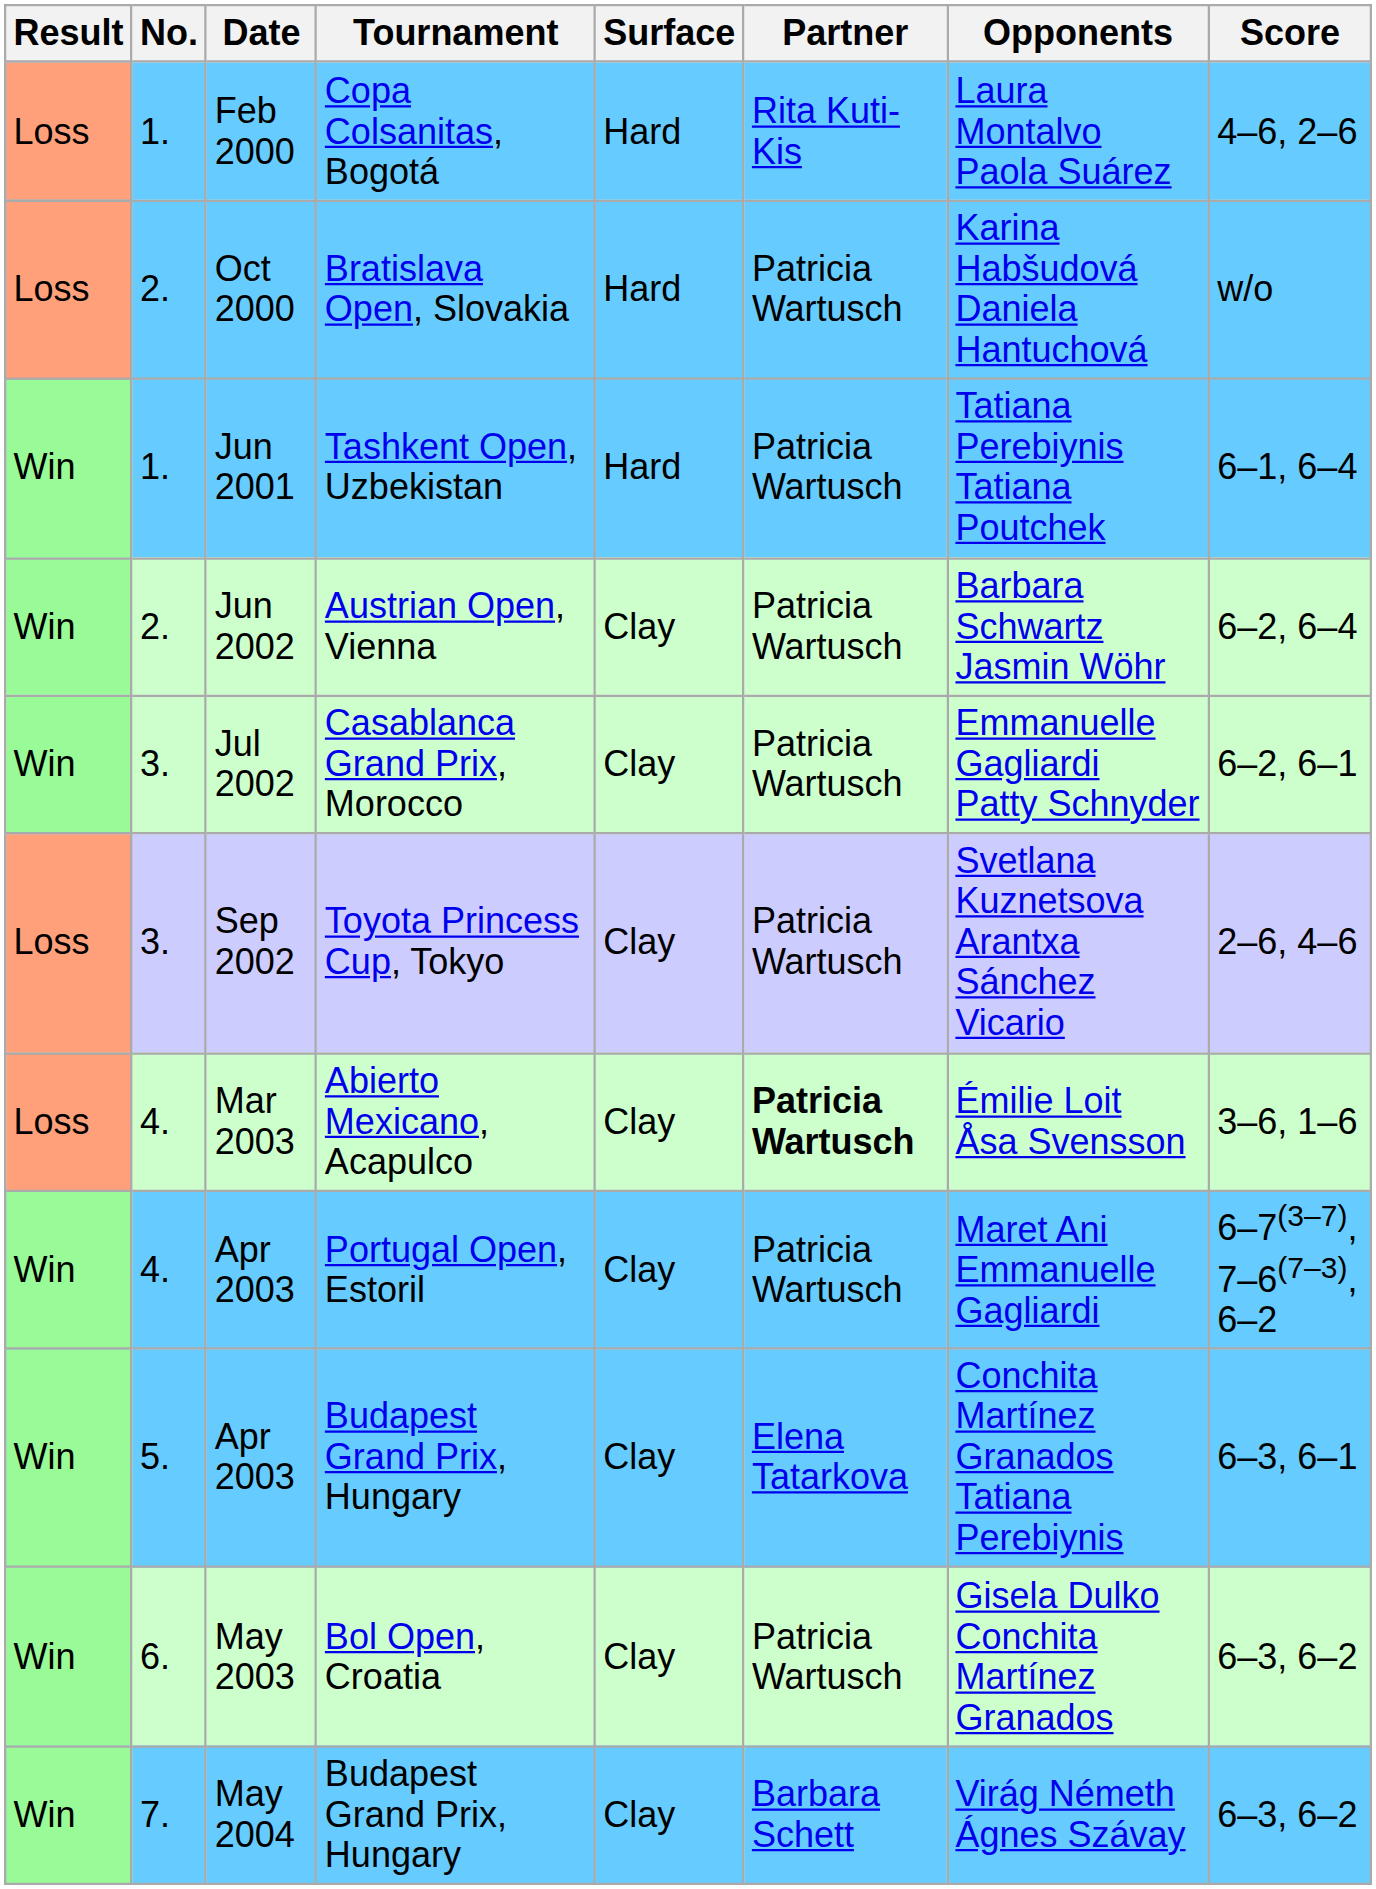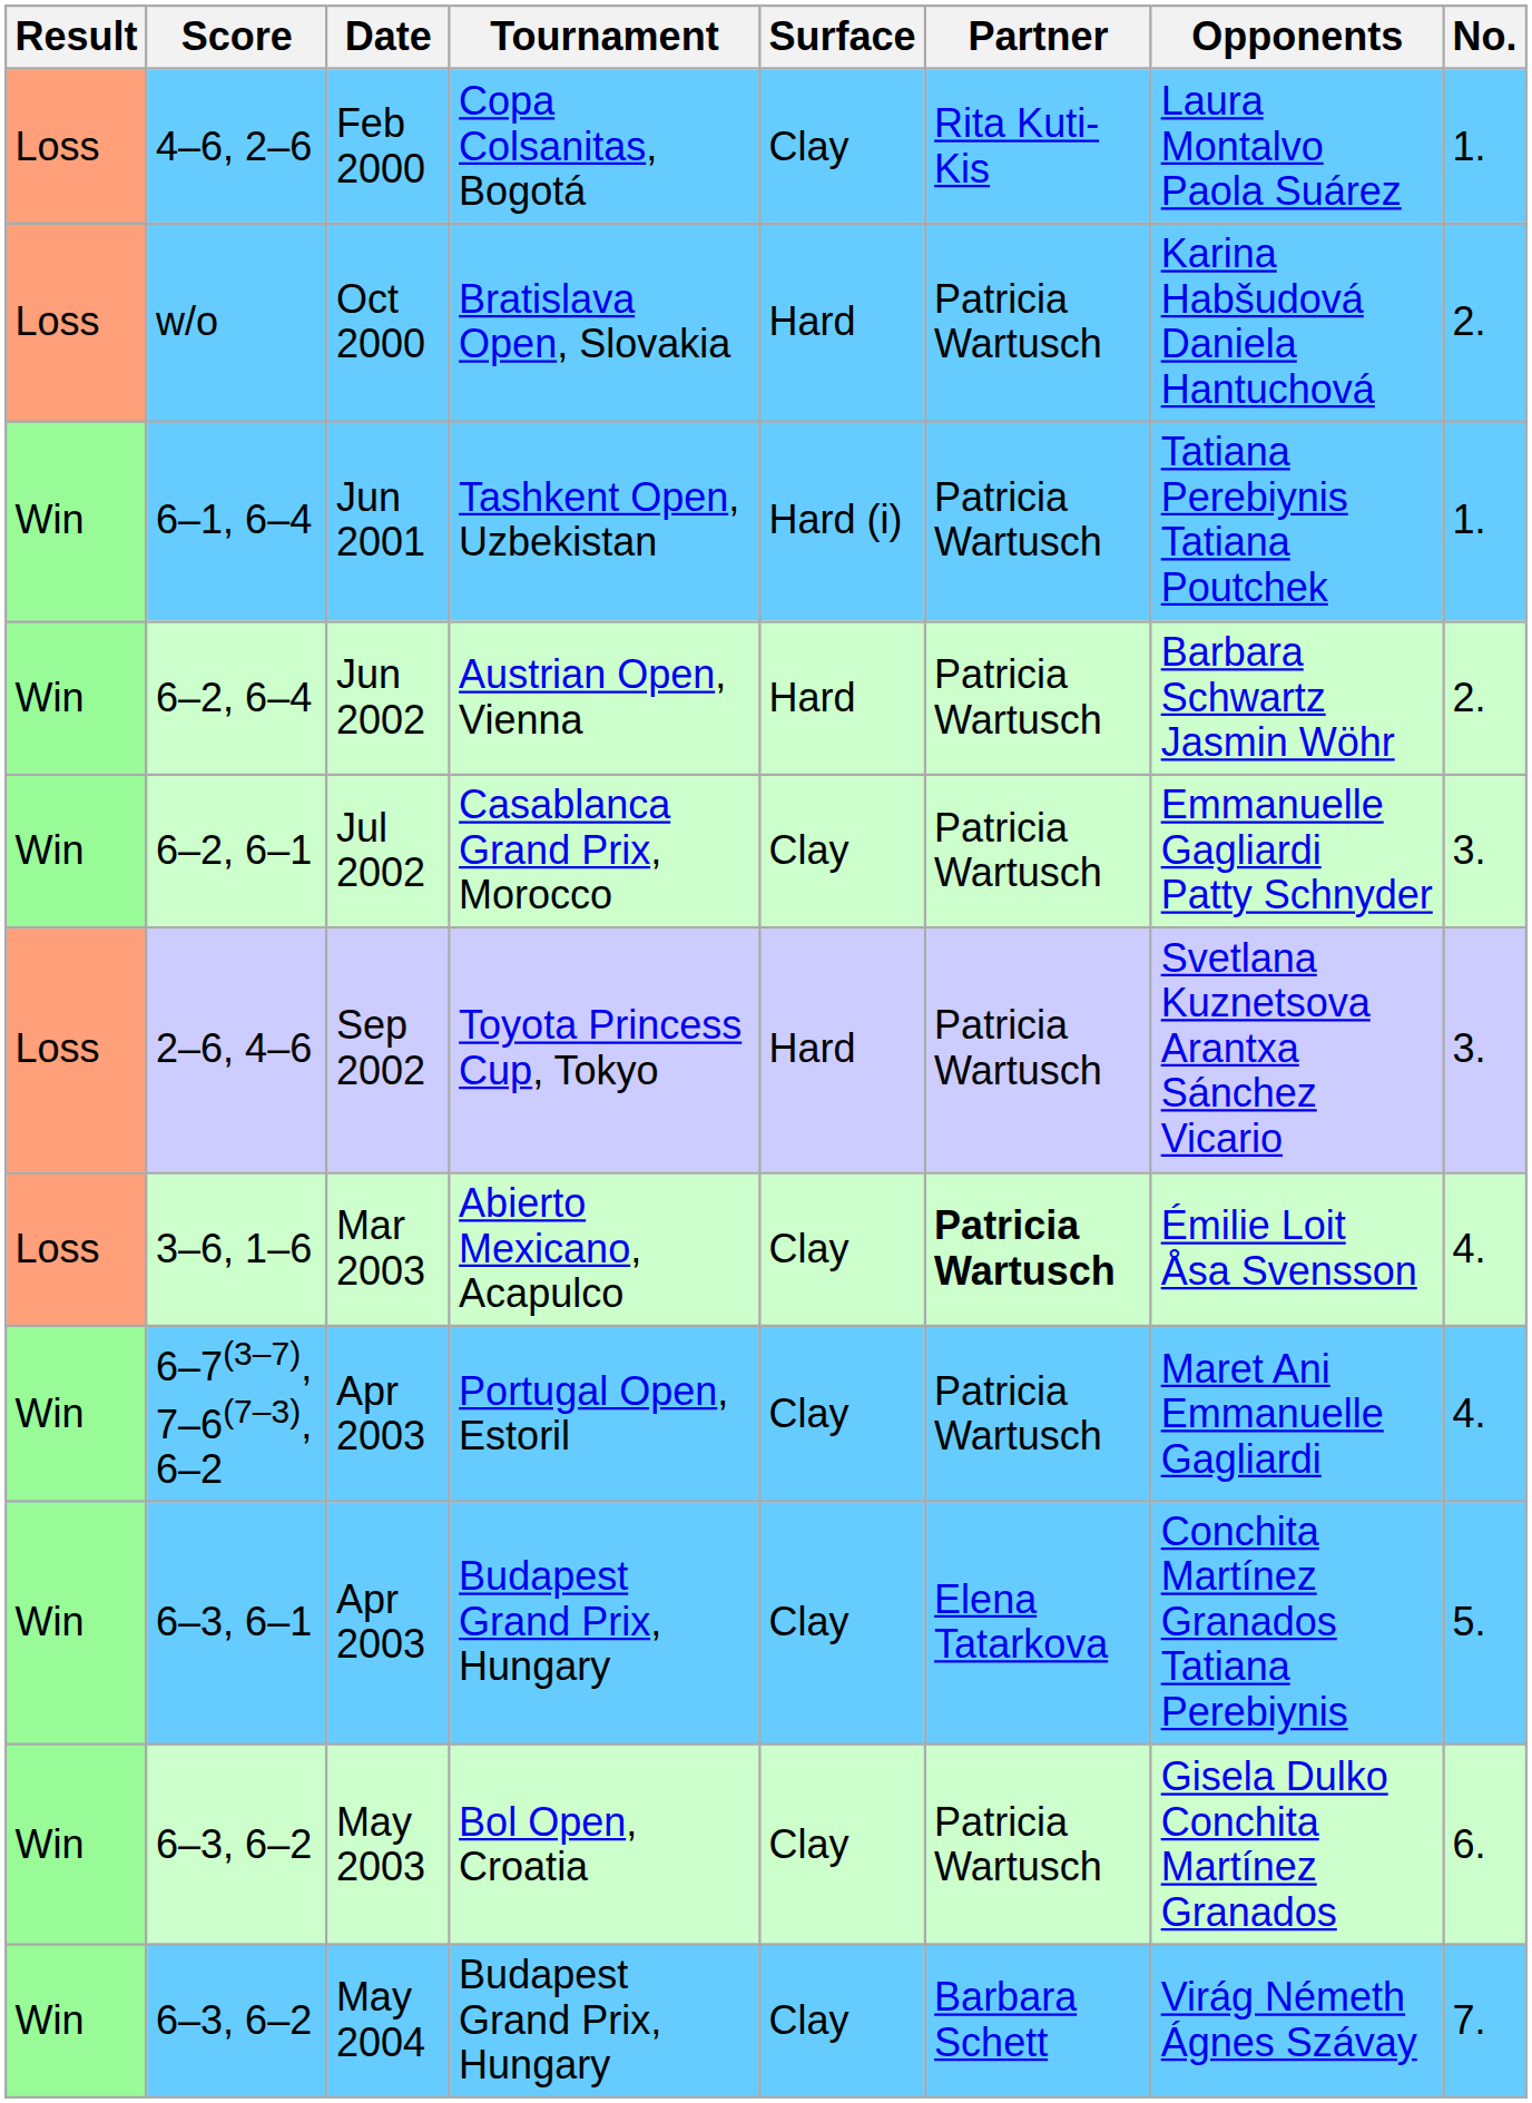 <table class="wikitable">
 <tr>
 <th>Result</th>
-<th>No.</th>
+<th>Score</th>
 <th>Date</th>
 <th>Tournament</th>
 <th>Surface</th>
 <th>Partner</th>
 <th>Opponents</th>
-<th>Score</th>
+<th>No.</th>
 </tr>
 <tr bgcolor="66CCFF">
 <td bgcolor="FFA07A">Loss</td>
-<td>1.</td>
+<td>4–6, 2–6</td>
 <td>Feb 2000</td>
 <td><a href='#'>Copa Colsanitas</a>, Bogotá</td>
-<td>Hard</td>
+<td>Clay</td>
 <td> <a href='#'>Rita Kuti-Kis</a></td>
 <td> <a href='#'>Laura Montalvo</a> <br>  <a href='#'>Paola Suárez</a></td>
-<td>4–6, 2–6</td>
+<td>1.</td>
 </tr>
 <tr bgcolor="66CCFF">
 <td bgcolor="FFA07A">Loss</td>
-<td>2.</td>
+<td>w/o</td>
 <td>Oct 2000</td>
 <td><a href='#'>Bratislava Open</a>, Slovakia</td>
 <td>Hard</td>
 <td> Patricia Wartusch</td>
 <td> <a href='#'>Karina Habšudová</a> <br>  <a href='#'>Daniela Hantuchová</a></td>
-<td>w/o</td>
+<td>2.</td>
 </tr>
 <tr bgcolor="66CCFF">
 <td bgcolor="98FB98">Win</td>
-<td>1.</td>
+<td>6–1, 6–4</td>
 <td>Jun 2001</td>
 <td><a href='#'>Tashkent Open</a>, Uzbekistan</td>
-<td>Hard</td>
+<td>Hard (i)</td>
 <td> Patricia Wartusch</td>
 <td> <a href='#'>Tatiana Perebiynis</a> <br>  <a href='#'>Tatiana Poutchek</a></td>
-<td>6–1, 6–4</td>
+<td>1.</td>
 </tr>
 <tr bgcolor="CCFFCC">
 <td bgcolor="98FB98">Win</td>
-<td>2.</td>
+<td>6–2, 6–4</td>
 <td>Jun 2002</td>
 <td><a href='#'>Austrian Open</a>, Vienna</td>
-<td>Clay</td>
+<td>Hard</td>
 <td> Patricia Wartusch</td>
 <td> <a href='#'>Barbara Schwartz</a> <br>  <a href='#'>Jasmin Wöhr</a></td>
-<td>6–2, 6–4</td>
+<td>2.</td>
 </tr>
 <tr bgcolor="CCFFCC">
 <td bgcolor="98FB98">Win</td>
-<td>3.</td>
+<td>6–2, 6–1</td>
 <td>Jul 2002</td>
 <td><a href='#'>Casablanca Grand Prix</a>, Morocco</td>
 <td>Clay</td>
 <td> Patricia Wartusch</td>
 <td> <a href='#'>Emmanuelle Gagliardi</a> <br>  <a href='#'>Patty Schnyder</a></td>
-<td>6–2, 6–1</td>
+<td>3.</td>
 </tr>
 <tr bgcolor="#ccccff">
 <td bgcolor="#ffa07a">Loss</td>
-<td>3.</td>
+<td>2–6, 4–6</td>
 <td>Sep 2002</td>
 <td><a href='#'>Toyota Princess Cup</a>, Tokyo</td>
-<td>Clay</td>
+<td>Hard</td>
 <td> Patricia Wartusch</td>
 <td> <a href='#'>Svetlana Kuznetsova</a> <br>  <a href='#'>Arantxa Sánchez Vicario</a></td>
-<td>2–6, 4–6</td>
+<td>3.</td>
 </tr>
 <tr bgcolor="CCFFCC">
 <td bgcolor="FFA07A">Loss</td>
-<td>4.</td>
+<td>3–6, 1–6</td>
 <td>Mar 2003</td>
 <td><a href='#'>Abierto Mexicano</a>, Acapulco</td>
 <td>Clay</td>
 <td><strong> Patricia Wartusch</strong></td>
 <td> <a href='#'>Émilie Loit</a> <br>  <a href='#'>Åsa Svensson</a></td>
-<td>3–6, 1–6</td>
+<td>4.</td>
 </tr>
 <tr bgcolor="66CCFF">
 <td bgcolor="98FB98">Win</td>
-<td>4.</td>
+<td>6–7<sup>(3–7)</sup>, 7–6<sup>(7–3)</sup>, 6–2</td>
 <td>Apr 2003</td>
 <td><a href='#'>Portugal Open</a>, Estoril</td>
 <td>Clay</td>
 <td> Patricia Wartusch</td>
 <td> <a href='#'>Maret Ani</a> <br>  <a href='#'>Emmanuelle Gagliardi</a></td>
-<td>6–7<sup>(3–7)</sup>, 7–6<sup>(7–3)</sup>, 6–2</td>
+<td>4.</td>
 </tr>
 <tr bgcolor="66CCFF">
 <td bgcolor="98FB98">Win</td>
-<td>5.</td>
+<td>6–3, 6–1</td>
 <td>Apr 2003</td>
 <td><a href='#'>Budapest Grand Prix</a>, Hungary</td>
 <td>Clay</td>
 <td> <a href='#'>Elena Tatarkova</a></td>
 <td> <a href='#'>Conchita Martínez Granados</a> <br>  <a href='#'>Tatiana Perebiynis</a></td>
-<td>6–3, 6–1</td>
+<td>5.</td>
 </tr>
 <tr bgcolor="CCFFCC">
 <td bgcolor="98FB98">Win</td>
-<td>6.</td>
+<td>6–3, 6–2</td>
 <td>May 2003</td>
 <td><a href='#'>Bol Open</a>, Croatia</td>
 <td>Clay</td>
 <td> Patricia Wartusch</td>
 <td> <a href='#'>Gisela Dulko</a> <br>  <a href='#'>Conchita Martínez Granados</a></td>
-<td>6–3, 6–2</td>
+<td>6.</td>
 </tr>
 <tr bgcolor="66CCFF">
 <td bgcolor="98FB98">Win</td>
-<td>7.</td>
+<td>6–3, 6–2</td>
 <td>May 2004</td>
 <td>Budapest Grand Prix, Hungary</td>
 <td>Clay</td>
 <td> <a href='#'>Barbara Schett</a></td>
 <td> <a href='#'>Virág Németh</a> <br>  <a href='#'>Ágnes Szávay</a></td>
-<td>6–3, 6–2</td>
+<td>7.</td>
 </tr>
 </table>
